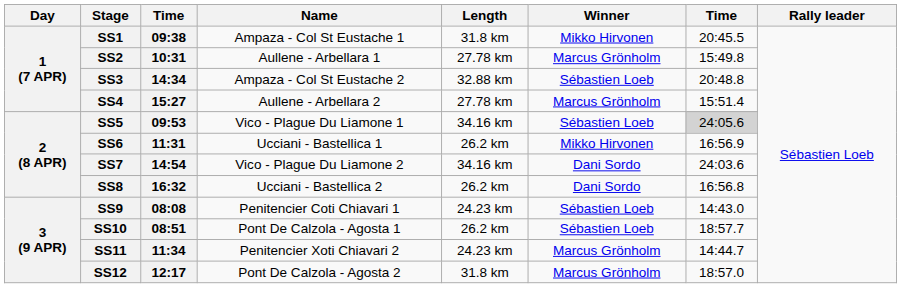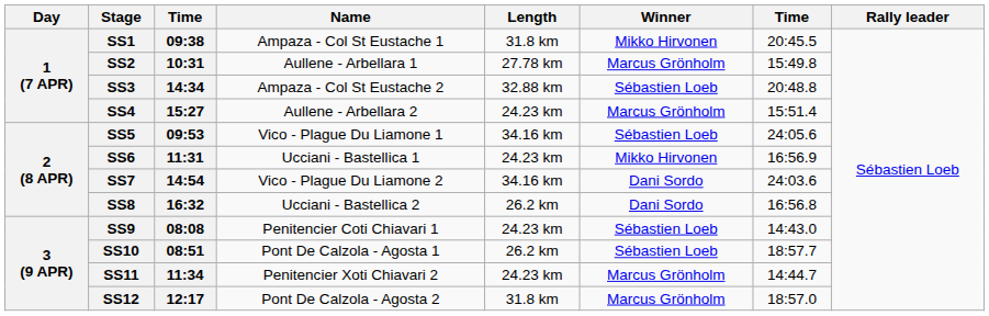 <table class="wikitable" width=100% style="text-align: center; font-size: 90%; max-width: 950px;">
 <tr>
 <th>Day</th>
 <th>Stage</th>
 <th>Time</th>
 <th>Name</th>
 <th>Length</th>
 <th>Winner</th>
 <th>Time</th>
 <th>Rally leader</th>
 </tr>
 <tr>
 <th rowspan="4">1<br> (7 APR)</th>
 <th>SS1</th>
 <th>09:38</th>
 <td>Ampaza - Col St Eustache 1</td>
 <td>31.8 km</td>
 <td> <a href='#'>Mikko Hirvonen</a></td>
 <td>20:45.5</td>
 <td rowspan="12"> <a href='#'>Sébastien Loeb</a></td>
 </tr>
 <tr>
 <th>SS2</th>
 <th>10:31</th>
 <td>Aullene - Arbellara 1</td>
 <td>27.78 km</td>
 <td> <a href='#'>Marcus Grönholm</a></td>
 <td>15:49.8</td>
 </tr>
 <tr>
 <th>SS3</th>
 <th>14:34</th>
 <td>Ampaza - Col St Eustache 2</td>
 <td>32.88 km</td>
 <td> <a href='#'>Sébastien Loeb</a></td>
 <td>20:48.8</td>
 </tr>
 <tr>
 <th>SS4</th>
 <th>15:27</th>
 <td>Aullene - Arbellara 2</td>
-<td>27.78 km</td>
+<td>24.23 km</td>
 <td> <a href='#'>Marcus Grönholm</a></td>
 <td>15:51.4</td>
 </tr>
 <tr>
 <th rowspan="4">2<br> (8 APR)</th>
 <th>SS5</th>
 <th>09:53</th>
 <td>Vico - Plague Du Liamone 1</td>
 <td>34.16 km</td>
 <td> <a href='#'>Sébastien Loeb</a></td>
-<td style="background: lightgrey;">24:05.6</td>
+<td>24:05.6</td>
 </tr>
 <tr>
 <th>SS6</th>
 <th>11:31</th>
 <td>Ucciani - Bastellica 1</td>
-<td>26.2 km</td>
+<td>24.23 km</td>
 <td> <a href='#'>Mikko Hirvonen</a></td>
 <td>16:56.9</td>
 </tr>
 <tr>
 <th>SS7</th>
 <th>14:54</th>
 <td>Vico - Plague Du Liamone 2</td>
 <td>34.16 km</td>
 <td> <a href='#'>Dani Sordo</a></td>
 <td>24:03.6</td>
 </tr>
 <tr>
 <th>SS8</th>
 <th>16:32</th>
 <td>Ucciani - Bastellica 2</td>
 <td>26.2 km</td>
 <td> <a href='#'>Dani Sordo</a></td>
 <td>16:56.8</td>
 </tr>
 <tr>
 <th rowspan="4">3<br> (9 APR)</th>
 <th>SS9</th>
 <th>08:08</th>
 <td>Penitencier Coti Chiavari 1</td>
 <td>24.23 km</td>
 <td> <a href='#'>Sébastien Loeb</a></td>
 <td>14:43.0</td>
 </tr>
 <tr>
 <th>SS10</th>
 <th>08:51</th>
 <td>Pont De Calzola - Agosta 1</td>
 <td>26.2 km</td>
 <td> <a href='#'>Sébastien Loeb</a></td>
 <td>18:57.7</td>
 </tr>
 <tr>
 <th>SS11</th>
 <th>11:34</th>
 <td>Penitencier Xoti Chiavari 2</td>
 <td>24.23 km</td>
 <td> <a href='#'>Marcus Grönholm</a></td>
 <td>14:44.7</td>
 </tr>
 <tr>
 <th>SS12</th>
 <th>12:17</th>
 <td>Pont De Calzola - Agosta 2</td>
 <td>31.8 km</td>
 <td> <a href='#'>Marcus Grönholm</a></td>
 <td>18:57.0</td>
 </tr>
 </table>
